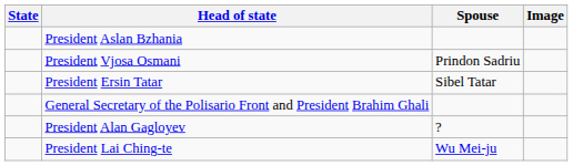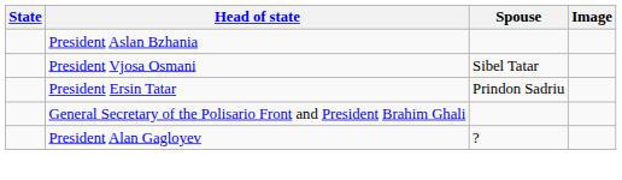 <table class="sortable wikitable">
 <tr>
 <th><a href='#'>State</a></th>
 <th><a href='#'>Head of state</a></th>
 <th>Spouse</th>
 <th>Image</th>
 </tr>
 <tr>
 <td></td>
 <td><a href='#'>President</a> <a href='#'>Aslan Bzhania</a></td>
 <td></td>
 <td></td>
 </tr>
 <tr>
 <td></td>
 <td><a href='#'>President</a> <a href='#'>Vjosa Osmani</a></td>
-<td>Prindon Sadriu</td>
+<td>Sibel Tatar</td>
 <td></td>
 </tr>
 <tr>
 <td></td>
 <td><a href='#'>President</a> <a href='#'>Ersin Tatar</a></td>
-<td>Sibel Tatar</td>
+<td>Prindon Sadriu</td>
 <td></td>
 </tr>
 <tr>
 <td></td>
 <td><a href='#'>General Secretary of the Polisario Front</a> and <a href='#'>President</a> <a href='#'>Brahim Ghali</a></td>
 <td></td>
 <td></td>
 </tr>
 <tr>
 <td></td>
 <td><a href='#'>President</a> <a href='#'>Alan Gagloyev</a></td>
 <td>?</td>
 <td></td>
 </tr>
-<tr>
-<td></td>
-<td><a href='#'>President</a> <a href='#'>Lai Ching-te</a></td>
-<td><a href='#'>Wu Mei-ju</a></td>
-<td></td>
-</tr>
 </table>
